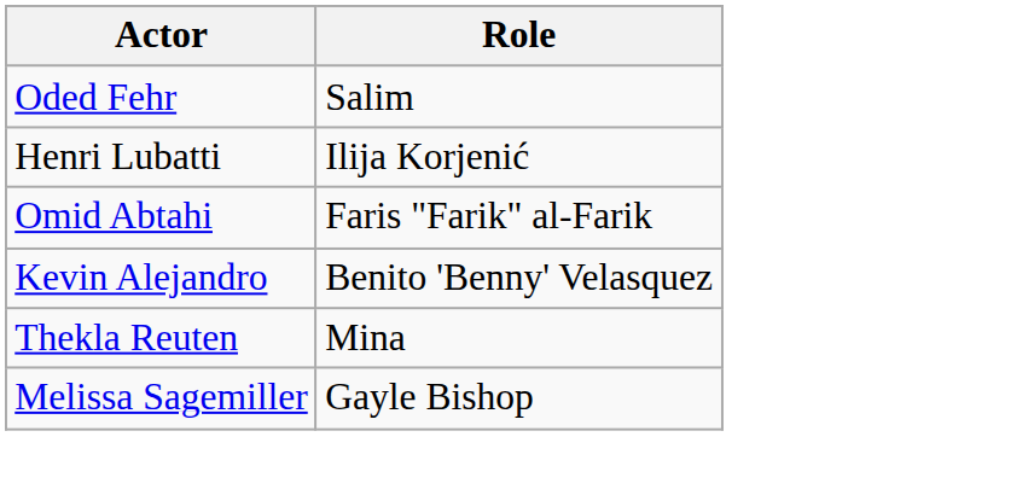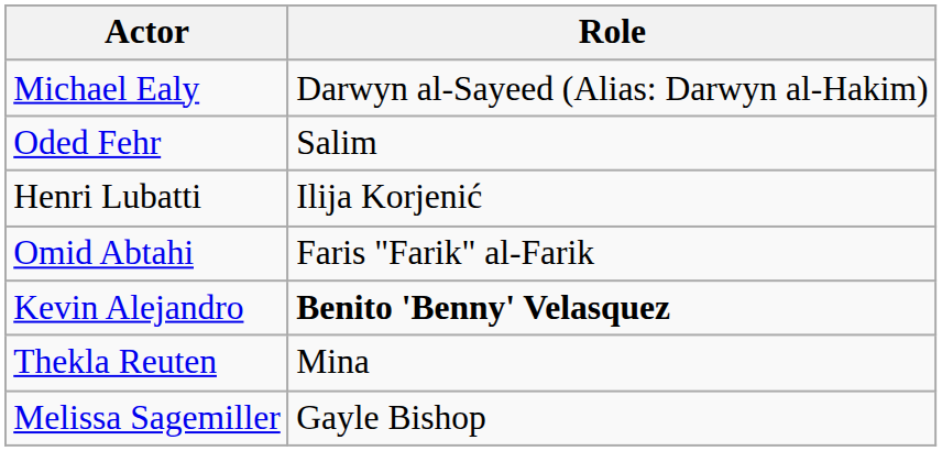 <table class="wikitable">
 <tr>
 <th>Actor</th>
 <th>Role</th>
+</tr>
+<tr>
+<td><a href='#'>Michael Ealy</a></td>
+<td>Darwyn al-Sayeed (Alias: Darwyn al-Hakim)</td>
 </tr>
 <tr>
 <td><a href='#'>Oded Fehr</a></td>
 <td>Salim</td>
 </tr>
 <tr>
 <td>Henri Lubatti</td>
 <td>Ilija Korjenić</td>
 </tr>
 <tr>
 <td><a href='#'>Omid Abtahi</a></td>
 <td>Faris "Farik" al-Farik</td>
 </tr>
 <tr>
 <td><a href='#'>Kevin Alejandro</a></td>
-<td>Benito 'Benny' Velasquez</td>
+<td><strong>Benito 'Benny' Velasquez</strong></td>
 </tr>
 <tr>
 <td><a href='#'>Thekla Reuten</a></td>
 <td>Mina</td>
 </tr>
 <tr>
 <td><a href='#'>Melissa Sagemiller</a></td>
 <td>Gayle Bishop</td>
 </tr>
 </table>
